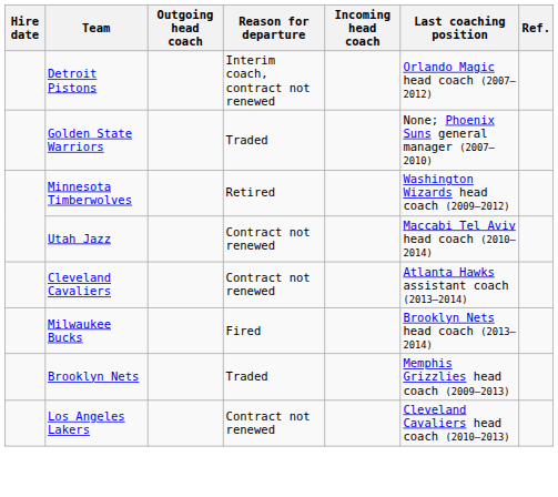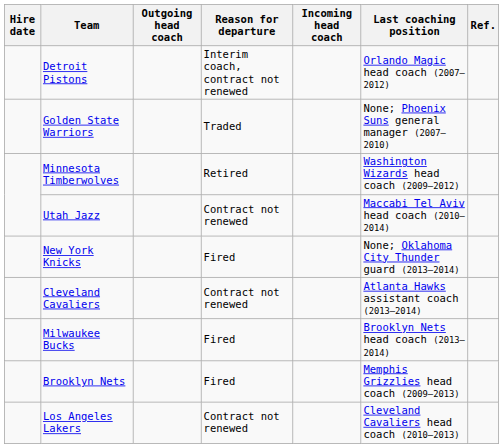 <table class="wikitable sortable">
 <tr>
 <th>Hire date</th>
 <th>Team</th>
 <th>Outgoing head coach</th>
 <th>Reason for departure</th>
 <th>Incoming head coach</th>
 <th class="unsortable">Last coaching position</th>
 <th class="unsortable">Ref.</th>
 </tr>
 <tr>
 <td align=center></td>
 <td><a href='#'>Detroit Pistons</a></td>
 <td></td>
 <td>Interim coach, contract not renewed</td>
 <td></td>
 <td><a href='#'>Orlando Magic</a> head coach <small>(2007–2012)</small></td>
 <td></td>
 </tr>
 <tr>
 <td align=center></td>
 <td><a href='#'>Golden State Warriors</a></td>
 <td></td>
 <td>Traded</td>
 <td></td>
 <td>None; <a href='#'>Phoenix Suns</a> general manager <small>(2007–2010)</small></td>
 <td></td>
 </tr>
 <tr>
 <td align=center rowspan=2></td>
 <td><a href='#'>Minnesota Timberwolves</a></td>
 <td></td>
 <td>Retired</td>
 <td></td>
 <td><a href='#'>Washington Wizards</a> head coach <small>(2009–2012)</small></td>
 <td></td>
 </tr>
 <tr>
 <td><a href='#'>Utah Jazz</a></td>
 <td></td>
 <td>Contract not renewed</td>
 <td></td>
 <td><a href='#'>Maccabi Tel Aviv</a> head coach <small>(2010–2014)</small></td>
 <td></td>
 </tr>
 <tr>
 <td align=center></td>
+<td><a href='#'>New York Knicks</a></td>
+<td></td>
+<td>Fired</td>
+<td></td>
+<td>None; <a href='#'>Oklahoma City Thunder</a> guard <small>(2013–2014)</small></td>
+<td></td>
+</tr>
+<tr>
+<td align=center></td>
 <td><a href='#'>Cleveland Cavaliers</a></td>
 <td></td>
 <td>Contract not renewed</td>
 <td></td>
 <td><a href='#'>Atlanta Hawks</a> assistant coach <small>(2013–2014)</small></td>
 <td></td>
 </tr>
 <tr>
 <td align=center></td>
 <td><a href='#'>Milwaukee Bucks</a></td>
 <td></td>
 <td>Fired</td>
 <td></td>
 <td><a href='#'>Brooklyn Nets</a> head coach <small>(2013–2014)</small></td>
 <td></td>
 </tr>
 <tr>
 <td align=center></td>
 <td><a href='#'>Brooklyn Nets</a></td>
 <td></td>
-<td>Traded</td>
+<td>Fired</td>
 <td></td>
 <td><a href='#'>Memphis Grizzlies</a> head coach <small>(2009–2013)</small></td>
 <td></td>
 </tr>
 <tr>
 <td align=center></td>
 <td><a href='#'>Los Angeles Lakers</a></td>
 <td></td>
 <td>Contract not renewed</td>
 <td></td>
 <td><a href='#'>Cleveland Cavaliers</a> head coach <small>(2010–2013)</small></td>
 <td></td>
 </tr>
 </table>
